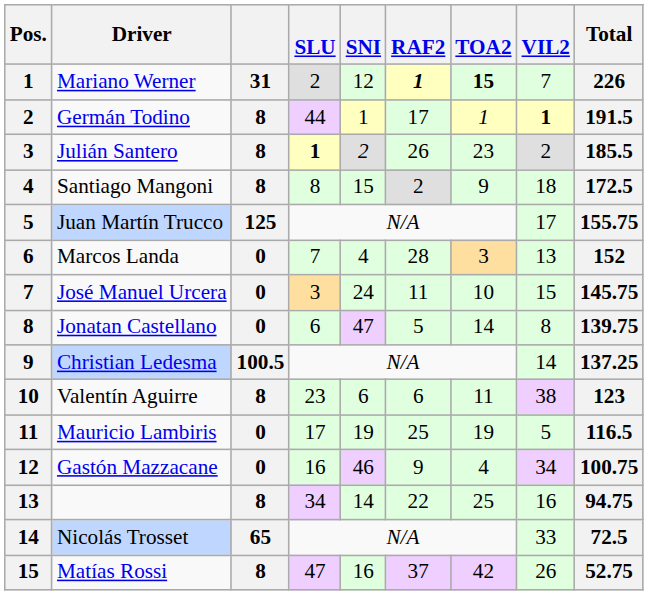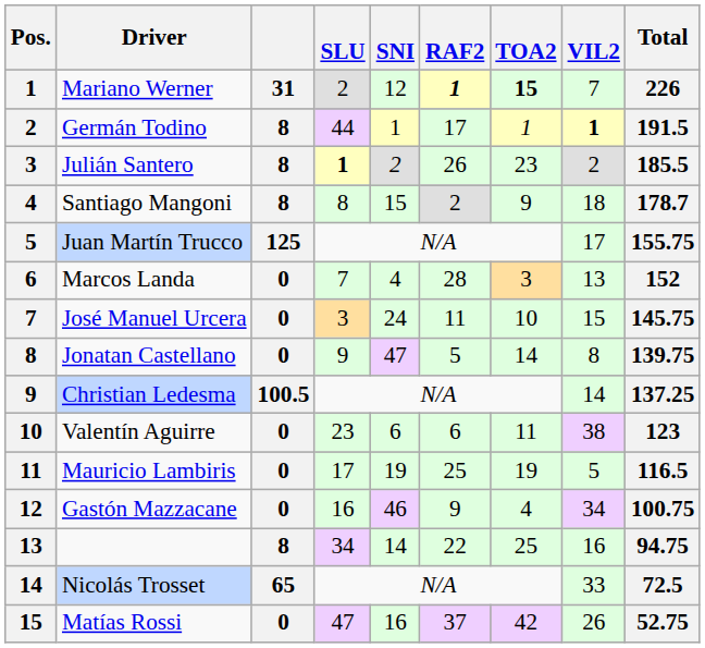 <table class="wikitable" style="text-align:center; font-size: 85%">
 <tr>
 <th>Pos.</th>
 <th>Driver</th>
 <th></th>
 <th><br><a href='#'>SLU</a></th>
 <th><br><a href='#'>SNI</a></th>
 <th><br><a href='#'>RAF2</a></th>
 <th><br><a href='#'>TOA2</a></th>
 <th><br><a href='#'>VIL2</a></th>
 <th>Total</th>
 </tr>
 <tr>
 <th>1</th>
 <td align=left> <a href='#'>Mariano Werner</a></td>
 <th>31</th>
 <td style="background:#dfdfdf;">2</td>
 <td style="background:#dfffdf;">12</td>
 <td style="background:#ffffbf;"><strong><em>1</em></strong></td>
 <td style="background:#dfffdf;"><strong>15</strong></td>
 <td style="background:#dfffdf;">7</td>
 <th>226</th>
 </tr>
 <tr>
 <th>2</th>
 <td align="left"> <a href='#'>Germán Todino</a></td>
 <th>8</th>
 <td style="background:#EFCFFF;">44</td>
 <td style="background:#ffffbf;">1</td>
 <td style="background:#dfffdf;">17</td>
 <td style="background:#ffffbf;"><em>1</em></td>
 <td style="background:#ffffbf;"><strong>1</strong></td>
 <th>191.5</th>
 </tr>
 <tr>
 <th>3</th>
 <td align="left"> <a href='#'>Julián Santero</a></td>
 <th>8</th>
 <td style="background:#ffffbf;"><strong>1</strong></td>
 <td style="background:#dfdfdf;"><em>2</em></td>
 <td style="background:#dfffdf;">26</td>
 <td style="background:#dfffdf;">23</td>
 <td style="background:#dfdfdf;">2</td>
 <th>185.5</th>
 </tr>
 <tr>
 <th>4</th>
 <td align="left"> Santiago Mangoni</td>
 <th>8</th>
 <td style="background:#dfffdf;">8</td>
 <td style="background:#dfffdf;">15</td>
 <td style="background:#dfdfdf;">2</td>
 <td style="background:#dfffdf;">9</td>
 <td style="background:#dfffdf;">18</td>
-<th>172.5</th>
+<th>178.7</th>
 </tr>
 <tr>
 <th>5</th>
 <td style="background:#BFD7FF;"  align="left"> Juan Martín Trucco</td>
 <th align="center">125</th>
 <td colspan="4" align="center"><em>N/A</em></td>
 <td style="background:#dfffdf;">17</td>
 <th>155.75</th>
 </tr>
 <tr>
 <th>6</th>
 <td align="left"> Marcos Landa</td>
 <th>0</th>
 <td style="background:#dfffdf;">7</td>
 <td style="background:#dfffdf;">4</td>
 <td style="background:#dfffdf;">28</td>
 <td style="background:#ffdf9f;">3</td>
 <td style="background:#dfffdf;">13</td>
 <th>152</th>
 </tr>
 <tr>
 <th>7</th>
 <td align="left"> <a href='#'>José Manuel Urcera</a></td>
 <th>0</th>
 <td style="background:#ffdf9f;">3</td>
 <td style="background:#dfffdf;">24</td>
 <td style="background:#dfffdf;">11</td>
 <td style="background:#dfffdf;">10</td>
 <td style="background:#dfffdf;">15</td>
 <th>145.75</th>
 </tr>
 <tr>
 <th>8</th>
 <td align="left"> <a href='#'>Jonatan Castellano</a></td>
 <th>0</th>
-<td style="background:#dfffdf;">6</td>
+<td style="background:#dfffdf;">9</td>
 <td style="background:#EFCFFF;">47</td>
 <td style="background:#dfffdf;">5</td>
 <td style="background:#dfffdf;">14</td>
 <td style="background:#dfffdf;">8</td>
 <th>139.75</th>
 </tr>
 <tr>
 <th>9</th>
 <td style="background:#BFD7FF;"  align=left> <a href='#'>Christian Ledesma</a></td>
 <th>100.5</th>
 <td colspan="4" align="center"><em>N/A</em></td>
 <td style="background:#dfffdf;">14</td>
 <th>137.25</th>
 </tr>
 <tr>
 <th>10</th>
 <td align="left"> Valentín Aguirre</td>
-<th>8</th>
+<th>0</th>
 <td style="background:#dfffdf;">23</td>
 <td style="background:#dfffdf;">6</td>
 <td style="background:#dfffdf;">6</td>
 <td style="background:#dfffdf;">11</td>
 <td style="background:#EFCFFF;">38</td>
 <th>123</th>
 </tr>
 <tr>
 <th>11</th>
 <td align="left"> <a href='#'>Mauricio Lambiris</a></td>
 <th>0</th>
 <td style="background:#dfffdf;">17</td>
 <td style="background:#dfffdf;">19</td>
 <td style="background:#dfffdf;">25</td>
 <td style="background:#dfffdf;">19</td>
 <td style="background:#dfffdf;">5</td>
 <th>116.5</th>
 </tr>
 <tr>
 <th>12</th>
 <td align="left"> <a href='#'>Gastón Mazzacane</a></td>
 <th>0</th>
 <td style="background:#dfffdf;">16</td>
 <td style="background:#EFCFFF;">46</td>
 <td style="background:#dfffdf;">9</td>
 <td style="background:#dfffdf;">4</td>
 <td style="background:#efcfff;">34</td>
 <th>100.75</th>
 </tr>
 <tr>
 <th>13</th>
 <td align="left"></td>
 <th>8</th>
 <td style="background:#EFCFFF;">34</td>
 <td style="background:#dfffdf;">14</td>
 <td style="background:#dfffdf;">22</td>
 <td style="background:#dfffdf;">25</td>
 <td style="background:#dfffdf;">16</td>
 <th>94.75</th>
 </tr>
 <tr>
 <th>14</th>
 <td style="background:#BFD7FF;" align="left"> Nicolás Trosset</td>
 <th>65</th>
 <td colspan="4" align="center"><em>N/A</em></td>
 <td style="background:#dfffdf;">33</td>
 <th>72.5</th>
 </tr>
 <tr>
 <th>15</th>
 <td align="left"> <a href='#'>Matías Rossi</a></td>
-<th>8</th>
+<th>0</th>
 <td style="background:#EFCFFF;">47</td>
 <td style="background:#dfffdf;">16</td>
 <td style="background:#EFCFFF;">37</td>
 <td style="background:#EFCFFF;">42</td>
 <td style="background:#dfffdf;">26</td>
 <th>52.75</th>
 </tr>
 </table>
